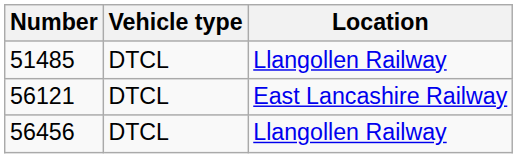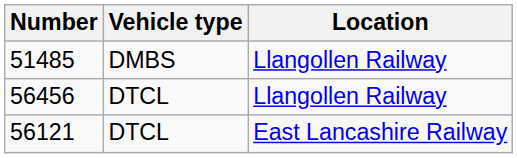 <table class="wikitable">
 <tr>
 <th>Number</th>
 <th>Vehicle type</th>
 <th>Location</th>
 </tr>
 <tr>
 <td>51485</td>
+<td>DMBS</td>
+<td><a href='#'>Llangollen Railway</a></td>
+</tr>
+<tr>
+<td>56456</td>
 <td>DTCL</td>
 <td><a href='#'>Llangollen Railway</a></td>
 </tr>
 <tr>
 <td>56121</td>
 <td>DTCL</td>
 <td><a href='#'>East Lancashire Railway</a></td>
 </tr>
-<tr>
-<td>56456</td>
-<td>DTCL</td>
-<td><a href='#'>Llangollen Railway</a></td>
-</tr>
 </table>
